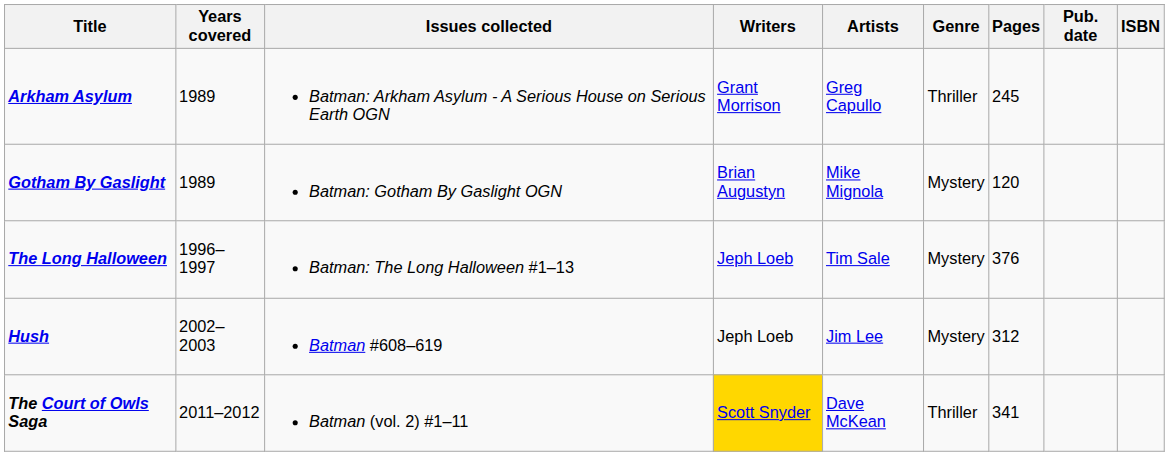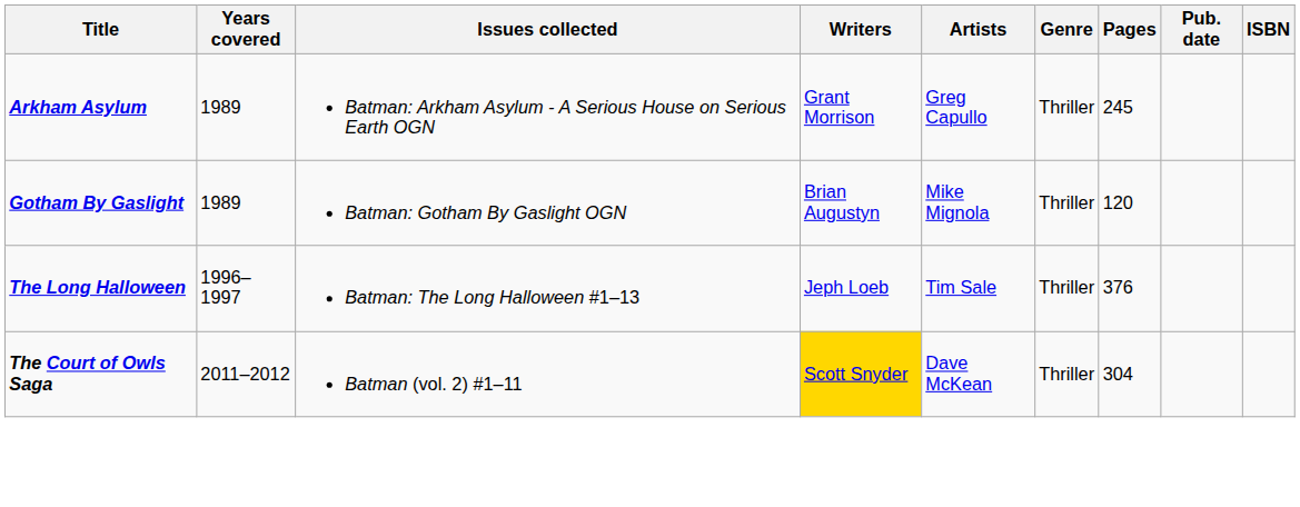 <table class="wikitable sortable" width=90%>
 <tr>
 <th>Title</th>
 <th style="width: 5em;">Years covered</th>
 <th class="unsortable">Issues collected</th>
 <th class="unsortable">Writers</th>
 <th class="unsortable">Artists</th>
 <th>Genre</th>
 <th>Pages</th>
 <th>Pub. date</th>
 <th class="unsortable">ISBN</th>
 </tr>
 <tr>
 <td><strong><em><a href='#'>Arkham Asylum</a></em></strong></td>
 <td>1989</td>
 <td><br><ul><li><em>Batman: Arkham Asylum - A Serious House on Serious Earth OGN</em></li></ul></td>
 <td><a href='#'>Grant Morrison</a></td>
 <td><a href='#'>Greg Capullo</a></td>
 <td>Thriller</td>
 <td>245</td>
 <td></td>
 <td></td>
 </tr>
 <tr>
 <td><strong><em><a href='#'>Gotham By Gaslight</a></em></strong></td>
 <td>1989</td>
 <td><br><ul><li><em>Batman: Gotham By Gaslight OGN</em></li></ul></td>
 <td><a href='#'>Brian Augustyn</a></td>
 <td><a href='#'>Mike Mignola</a></td>
-<td>Mystery</td>
+<td>Thriller</td>
 <td>120</td>
 <td></td>
 <td></td>
 </tr>
 <tr>
 <td><strong><em><a href='#'>The Long Halloween</a></em></strong></td>
 <td>1996–1997</td>
 <td><br><ul><li><em>Batman: The Long Halloween</em> #1–13</li></ul></td>
 <td><a href='#'>Jeph Loeb</a></td>
 <td><a href='#'>Tim Sale</a></td>
-<td>Mystery</td>
+<td>Thriller</td>
 <td>376</td>
-<td></td>
-<td></td>
-</tr>
-<tr>
-<td><strong><em><a href='#'>Hush</a></em></strong></td>
-<td>2002–2003</td>
-<td><br><ul><li><em><a href='#'>Batman</a></em> #608–619</li></ul></td>
-<td>Jeph Loeb</td>
-<td><a href='#'>Jim Lee</a></td>
-<td>Mystery</td>
-<td>312</td>
 <td></td>
 <td></td>
 </tr>
 <tr>
 <td><strong><em>The <a href='#'>Court of Owls</a> Saga</em></strong></td>
 <td>2011–2012</td>
 <td><br><ul><li><em>Batman</em> (vol. 2) #1–11</li></ul></td>
 <td style="background: gold;"><a href='#'>Scott Snyder</a></td>
 <td><a href='#'>Dave McKean</a></td>
 <td>Thriller</td>
-<td>341</td>
+<td>304</td>
 <td></td>
 <td></td>
 </tr>
 </table>
